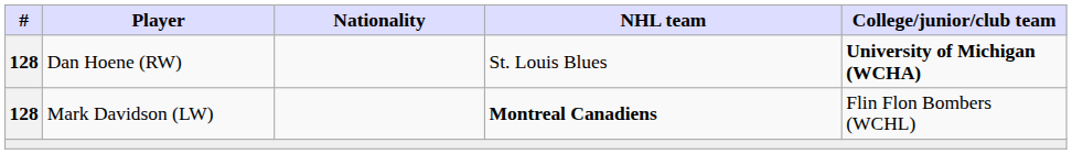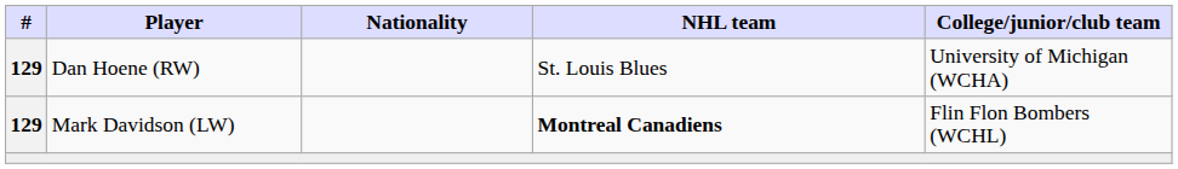 <table class="wikitable" style="width: 100%">
 <tr>
 <th style="background:#ddf; width:2.75%;">#</th>
 <th style="background:#ddf; width:22.0%;">Player</th>
 <th style="background:#ddf; width:20.0%;">Nationality</th>
 <th style="background:#ddf; width:34.0%;">NHL team</th>
 <th style="background:#ddf; width:100.0%;">College/junior/club team</th>
 </tr>
 <tr>
-<th>128</th>
+<th>129</th>
 <td>Dan Hoene (RW)</td>
 <td></td>
 <td>St. Louis Blues</td>
-<td><strong>University of Michigan (WCHA)</strong></td>
+<td>University of Michigan (WCHA)</td>
 </tr>
 <tr>
-<th>128</th>
+<th>129</th>
 <td>Mark Davidson (LW)</td>
 <td></td>
 <td><strong>Montreal Canadiens</strong></td>
 <td>Flin Flon Bombers (WCHL)</td>
 </tr>
 <tr>
 <td align=center colspan="6" bgcolor="#efefef"></td>
 </tr>
 </table>
